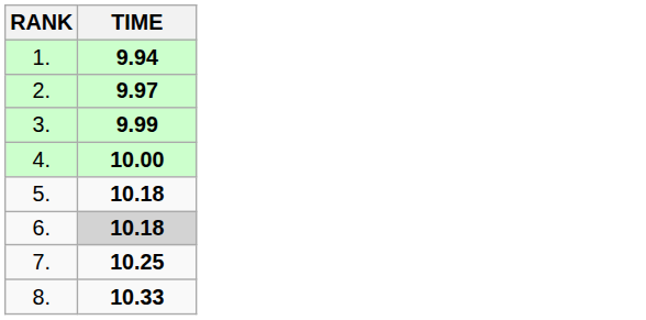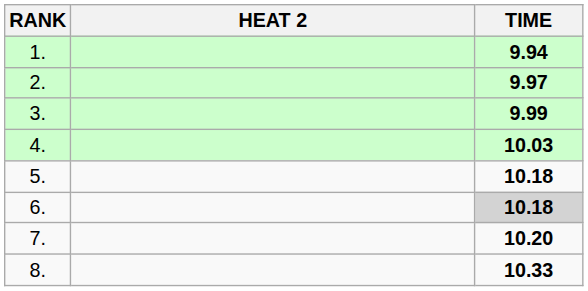 <table class="wikitable" style="border-collapse: collapse; font-size: 90%;">
 <tr>
 <th>RANK</th>
+<th style="width: 20em">HEAT 2</th>
 <th style="width: 5em">TIME</th>
 </tr>
 <tr style="background:#ccffcc;">
 <td align="center">1.</td>
+<td></td>
 <td align="center"><strong>9.94</strong></td>
 </tr>
 <tr style="background:#ccffcc;">
 <td align="center">2.</td>
+<td></td>
 <td align="center"><strong>9.97</strong></td>
 </tr>
 <tr style="background:#ccffcc;">
 <td align="center">3.</td>
+<td></td>
 <td align="center"><strong>9.99</strong></td>
 </tr>
 <tr style="background:#ccffcc;">
 <td align="center">4.</td>
-<td align="center"><strong>10.00</strong></td>
+<td></td>
+<td align="center"><strong>10.03</strong></td>
 </tr>
 <tr>
 <td align="center">5.</td>
+<td></td>
 <td align="center"><strong>10.18</strong></td>
 </tr>
 <tr>
 <td align="center">6.</td>
+<td></td>
 <td align="center" style="background: lightgrey;"><strong>10.18</strong></td>
 </tr>
 <tr>
 <td align="center">7.</td>
-<td align="center"><strong>10.25</strong></td>
+<td></td>
+<td align="center"><strong>10.20</strong></td>
 </tr>
 <tr>
 <td align="center">8.</td>
+<td></td>
 <td align="center"><strong>10.33</strong></td>
 </tr>
 </table>
